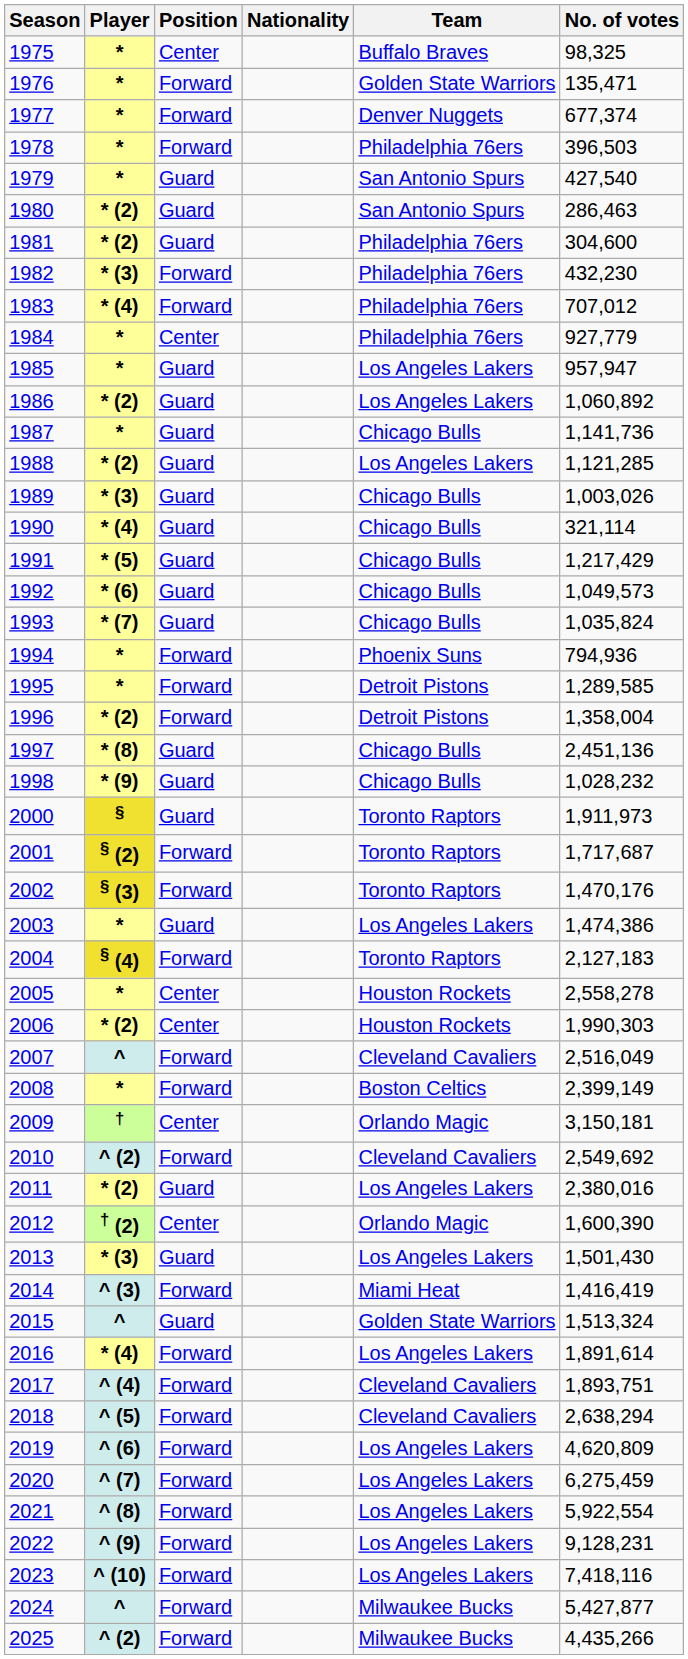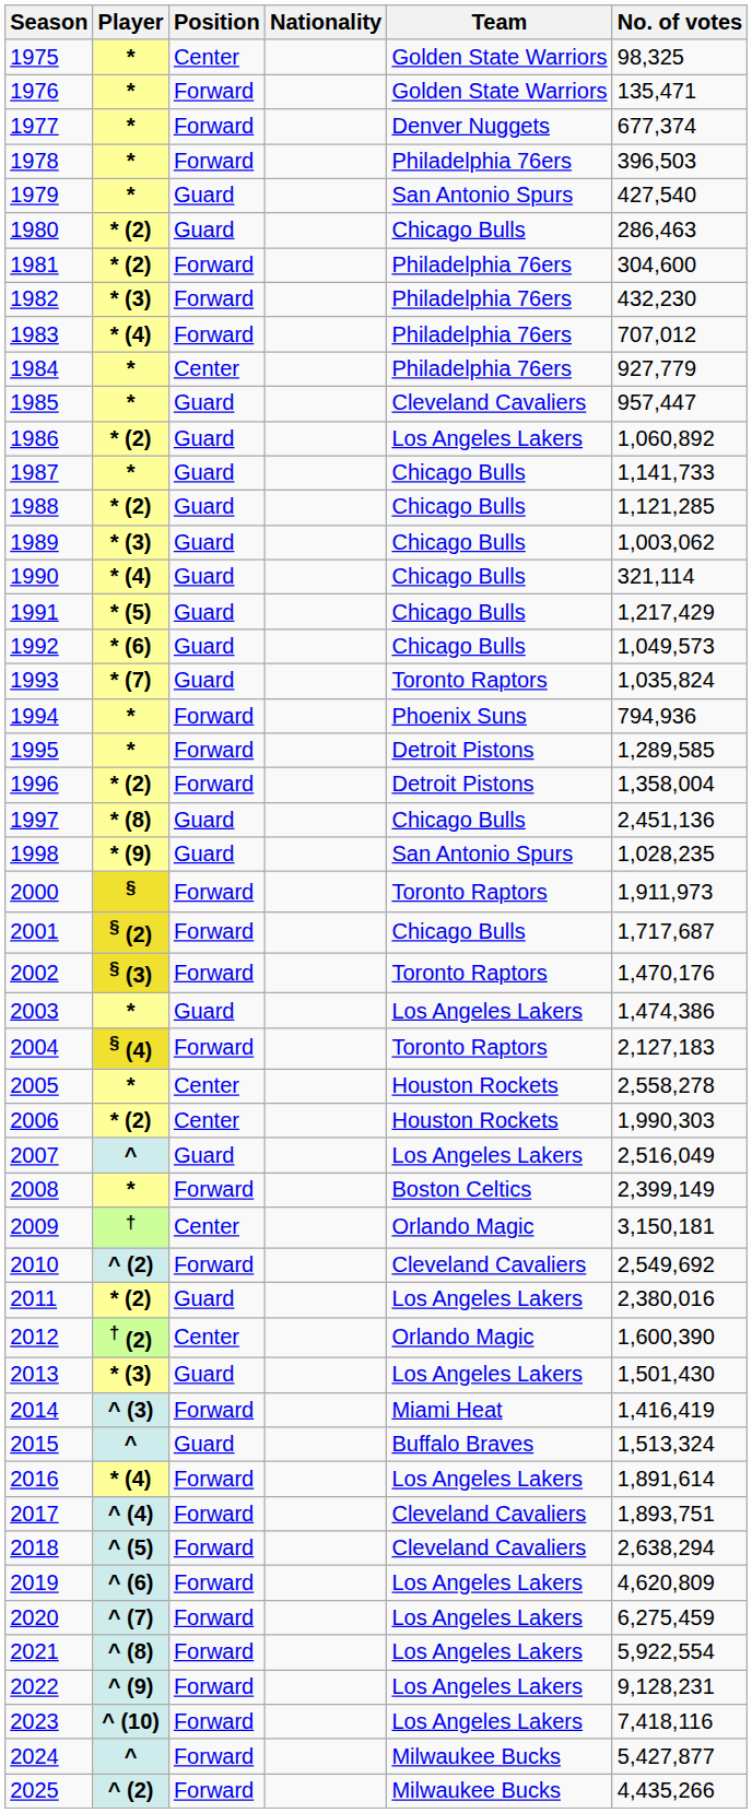 <table class="wikitable plainrowheaders sortable" summary="Year (sortable), Player (sortable), Position (sortable), Nationality and Team (sortable)">
 <tr>
 <th scope="col">Season</th>
 <th scope="col">Player</th>
 <th scope="col">Position</th>
 <th scope="col" class="unsortable">Nationality</th>
 <th scope="col">Team</th>
 <th scope="col">No. of votes</th>
 </tr>
 <tr>
 <td><a href='#'>1975</a></td>
 <th scope="row" style="background:#ff9;">*</th>
 <td><a href='#'>Center</a></td>
 <td></td>
-<td><a href='#'>Buffalo Braves</a></td>
+<td><a href='#'>Golden State Warriors</a></td>
 <td>98,325</td>
 </tr>
 <tr>
 <td><a href='#'>1976</a></td>
 <th scope="row" style="background:#ff9;">*</th>
 <td><a href='#'>Forward</a></td>
 <td></td>
 <td><a href='#'>Golden State Warriors</a></td>
 <td>135,471</td>
 </tr>
 <tr>
 <td><a href='#'>1977</a></td>
 <th scope="row" style="background:#ff9;">*</th>
 <td><a href='#'>Forward</a></td>
 <td></td>
 <td><a href='#'>Denver Nuggets</a></td>
 <td>677,374</td>
 </tr>
 <tr>
 <td><a href='#'>1978</a></td>
 <th scope="row" style="background:#ff9;">*</th>
 <td><a href='#'>Forward</a></td>
 <td></td>
 <td><a href='#'>Philadelphia 76ers</a></td>
 <td>396,503</td>
 </tr>
 <tr>
 <td><a href='#'>1979</a></td>
 <th scope="row" style="background:#ff9;">*</th>
 <td><a href='#'>Guard</a></td>
 <td></td>
 <td><a href='#'>San Antonio Spurs</a></td>
 <td>427,540</td>
 </tr>
 <tr>
 <td><a href='#'>1980</a></td>
 <th scope="row" style="background:#ff9;"><strong></strong>* (2)</th>
 <td><a href='#'>Guard</a></td>
 <td></td>
-<td><a href='#'>San Antonio Spurs</a></td>
+<td><a href='#'>Chicago Bulls</a></td>
 <td>286,463</td>
 </tr>
 <tr>
 <td><a href='#'>1981</a></td>
 <th scope="row" style="background:#ff9;">* (2)</th>
-<td><a href='#'>Guard</a></td>
+<td><a href='#'>Forward</a></td>
 <td></td>
 <td><a href='#'>Philadelphia 76ers</a></td>
 <td>304,600</td>
 </tr>
 <tr>
 <td><a href='#'>1982</a></td>
 <th scope="row" style="background:#ff9;">* (3)</th>
 <td><a href='#'>Forward</a></td>
 <td></td>
 <td><a href='#'>Philadelphia 76ers</a></td>
 <td>432,230</td>
 </tr>
 <tr>
 <td><a href='#'>1983</a></td>
 <th scope="row" style="background:#ff9;"><strong></strong>* (4)</th>
 <td><a href='#'>Forward</a></td>
 <td></td>
 <td><a href='#'>Philadelphia 76ers</a></td>
 <td>707,012</td>
 </tr>
 <tr>
 <td><a href='#'>1984</a></td>
 <th scope="row" style="background:#ff9;">*</th>
 <td><a href='#'>Center</a></td>
 <td></td>
 <td><a href='#'>Philadelphia 76ers</a></td>
 <td>927,779</td>
 </tr>
 <tr>
 <td><a href='#'>1985</a></td>
 <th scope="row" style="background:#ff9;">*</th>
 <td><a href='#'>Guard</a></td>
 <td></td>
-<td><a href='#'>Los Angeles Lakers</a></td>
-<td>957,947</td>
+<td><a href='#'>Cleveland Cavaliers</a></td>
+<td>957,447</td>
 </tr>
 <tr>
 <td><a href='#'>1986</a></td>
 <th scope="row" style="background:#ff9;">* (2)</th>
 <td><a href='#'>Guard</a></td>
 <td></td>
 <td><a href='#'>Los Angeles Lakers</a></td>
 <td>1,060,892</td>
 </tr>
 <tr>
 <td><a href='#'>1987</a></td>
 <th scope="row" style="background:#ff9;">*</th>
 <td><a href='#'>Guard</a></td>
 <td></td>
 <td><a href='#'>Chicago Bulls</a></td>
-<td>1,141,736</td>
+<td>1,141,733</td>
 </tr>
 <tr>
 <td><a href='#'>1988</a></td>
 <th scope="row" style="background:#ff9;"><strong></strong>* (2)</th>
 <td><a href='#'>Guard</a></td>
 <td></td>
-<td><a href='#'>Los Angeles Lakers</a></td>
+<td><a href='#'>Chicago Bulls</a></td>
 <td>1,121,285</td>
 </tr>
 <tr>
 <td><a href='#'>1989</a></td>
 <th scope="row" style="background:#ff9;">* (3)</th>
 <td><a href='#'>Guard</a></td>
 <td></td>
 <td><a href='#'>Chicago Bulls</a></td>
-<td>1,003,026</td>
+<td>1,003,062</td>
 </tr>
 <tr>
 <td><a href='#'>1990</a></td>
 <th scope="row" style="background:#ff9;">* (4)</th>
 <td><a href='#'>Guard</a></td>
 <td></td>
 <td><a href='#'>Chicago Bulls</a></td>
 <td>321,114</td>
 </tr>
 <tr>
 <td><a href='#'>1991</a></td>
 <th scope="row" style="background:#ff9;">* (5)</th>
 <td><a href='#'>Guard</a></td>
 <td></td>
 <td><a href='#'>Chicago Bulls</a></td>
 <td>1,217,429</td>
 </tr>
 <tr>
 <td><a href='#'>1992</a></td>
 <th scope="row" style="background:#ff9;">* (6)</th>
 <td><a href='#'>Guard</a></td>
 <td></td>
 <td><a href='#'>Chicago Bulls</a></td>
 <td>1,049,573</td>
 </tr>
 <tr>
 <td><a href='#'>1993</a></td>
 <th scope="row" style="background:#ff9;">* (7)</th>
 <td><a href='#'>Guard</a></td>
 <td></td>
-<td><a href='#'>Chicago Bulls</a></td>
+<td><a href='#'>Toronto Raptors</a></td>
 <td>1,035,824</td>
 </tr>
 <tr>
 <td><a href='#'>1994</a></td>
 <th scope="row" style="background:#ff9;">*</th>
 <td><a href='#'>Forward</a></td>
 <td></td>
 <td><a href='#'>Phoenix Suns</a></td>
 <td>794,936</td>
 </tr>
 <tr>
 <td><a href='#'>1995</a></td>
 <th scope="row" style="background:#ff9;">*</th>
 <td><a href='#'>Forward</a></td>
 <td></td>
 <td><a href='#'>Detroit Pistons</a></td>
 <td>1,289,585</td>
 </tr>
 <tr>
 <td><a href='#'>1996</a></td>
 <th scope="row" style="background:#ff9;">* (2)</th>
 <td><a href='#'>Forward</a></td>
 <td></td>
 <td><a href='#'>Detroit Pistons</a></td>
 <td>1,358,004</td>
 </tr>
 <tr>
 <td><a href='#'>1997</a></td>
 <th scope="row" style="background:#ff9;">* (8)</th>
 <td><a href='#'>Guard</a></td>
 <td></td>
 <td><a href='#'>Chicago Bulls</a></td>
 <td>2,451,136</td>
 </tr>
 <tr>
 <td><a href='#'>1998</a></td>
 <th scope="row" style="background:#ff9;"><strong></strong>* (9)</th>
 <td><a href='#'>Guard</a></td>
 <td></td>
-<td><a href='#'>Chicago Bulls</a></td>
-<td>1,028,232</td>
+<td><a href='#'>San Antonio Spurs</a></td>
+<td>1,028,235</td>
 </tr>
 <tr>
 <td><a href='#'>2000</a></td>
 <th scope="row" style="background:#F0E130;"><sup>§</sup></th>
-<td><a href='#'>Guard</a></td>
+<td><a href='#'>Forward</a></td>
 <td></td>
 <td><a href='#'>Toronto Raptors</a></td>
 <td>1,911,973</td>
 </tr>
 <tr>
 <td><a href='#'>2001</a></td>
 <th scope="row" style="background:#F0E130;"><sup>§</sup> (2)</th>
 <td><a href='#'>Forward</a></td>
 <td></td>
-<td><a href='#'>Toronto Raptors</a></td>
+<td><a href='#'>Chicago Bulls</a></td>
 <td>1,717,687</td>
 </tr>
 <tr>
 <td><a href='#'>2002</a></td>
 <th scope="row" style="background:#F0E130;"><sup>§</sup> (3)</th>
 <td><a href='#'>Forward</a></td>
 <td></td>
 <td><a href='#'>Toronto Raptors</a></td>
 <td>1,470,176</td>
 </tr>
 <tr>
 <td><a href='#'>2003</a></td>
 <th scope="row" style="background:#ff9;">*</th>
 <td><a href='#'>Guard</a></td>
 <td></td>
 <td><a href='#'>Los Angeles Lakers</a></td>
 <td>1,474,386</td>
 </tr>
 <tr>
 <td><a href='#'>2004</a></td>
 <th scope="row" style="background:#F0E130;"><sup>§</sup> (4)</th>
 <td><a href='#'>Forward</a></td>
 <td></td>
 <td><a href='#'>Toronto Raptors</a></td>
 <td>2,127,183</td>
 </tr>
 <tr>
 <td><a href='#'>2005</a></td>
 <th scope="row" style="background:#ff9;">*</th>
 <td><a href='#'>Center</a></td>
 <td></td>
 <td><a href='#'>Houston Rockets</a></td>
 <td>2,558,278</td>
 </tr>
 <tr>
 <td><a href='#'>2006</a></td>
 <th scope="row" style="background:#ff9;">* (2)</th>
 <td><a href='#'>Center</a></td>
 <td></td>
 <td><a href='#'>Houston Rockets</a></td>
 <td>1,990,303</td>
 </tr>
 <tr>
 <td><a href='#'>2007</a></td>
 <th scope="row" style="background:#cfecec;">^</th>
-<td><a href='#'>Forward</a></td>
+<td><a href='#'>Guard</a></td>
 <td></td>
-<td><a href='#'>Cleveland Cavaliers</a></td>
+<td><a href='#'>Los Angeles Lakers</a></td>
 <td>2,516,049</td>
 </tr>
 <tr>
 <td><a href='#'>2008</a></td>
 <th scope="row" style="background:#ff9;">*</th>
 <td><a href='#'>Forward</a></td>
 <td></td>
 <td><a href='#'>Boston Celtics</a></td>
 <td>2,399,149</td>
 </tr>
 <tr>
 <td><a href='#'>2009</a></td>
 <th scope="row" style="background:#ccff99;"><sup>†</sup></th>
 <td><a href='#'>Center</a></td>
 <td></td>
 <td><a href='#'>Orlando Magic</a></td>
 <td>3,150,181</td>
 </tr>
 <tr>
 <td><a href='#'>2010</a></td>
 <th scope="row" style="background:#cfecec;">^ (2)</th>
 <td><a href='#'>Forward</a></td>
 <td></td>
 <td><a href='#'>Cleveland Cavaliers</a></td>
 <td>2,549,692</td>
 </tr>
 <tr>
 <td><a href='#'>2011</a></td>
 <th scope="row" style="background:#ff9;"><strong></strong>* (2)</th>
 <td><a href='#'>Guard</a></td>
 <td></td>
 <td><a href='#'>Los Angeles Lakers</a></td>
 <td>2,380,016</td>
 </tr>
 <tr>
 <td><a href='#'>2012</a></td>
 <th scope="row" style="background:#ccff99;"><sup>†</sup> (2)</th>
 <td><a href='#'>Center</a></td>
 <td></td>
 <td><a href='#'>Orlando Magic</a></td>
 <td>1,600,390</td>
 </tr>
 <tr>
 <td><a href='#'>2013</a></td>
 <th scope="row" style="background:#ff9;">* (3)</th>
 <td><a href='#'>Guard</a></td>
 <td></td>
 <td><a href='#'>Los Angeles Lakers</a></td>
 <td>1,501,430</td>
 </tr>
 <tr>
 <td><a href='#'>2014</a></td>
 <th scope="row" style="background:#cfecec;">^ (3)</th>
 <td><a href='#'>Forward</a></td>
 <td></td>
 <td><a href='#'>Miami Heat</a></td>
 <td>1,416,419</td>
 </tr>
 <tr>
 <td><a href='#'>2015</a></td>
 <th scope="row" style="background:#cfecec;">^</th>
 <td><a href='#'>Guard</a></td>
 <td></td>
-<td><a href='#'>Golden State Warriors</a></td>
+<td><a href='#'>Buffalo Braves</a></td>
 <td>1,513,324</td>
 </tr>
 <tr>
 <td><a href='#'>2016</a></td>
 <th scope="row" style="background:#ff9;">* (4)</th>
 <td><a href='#'>Forward</a></td>
 <td></td>
 <td><a href='#'>Los Angeles Lakers</a></td>
 <td>1,891,614</td>
 </tr>
 <tr>
 <td><a href='#'>2017</a></td>
 <th scope="row" style="background:#cfecec;">^ (4)</th>
 <td><a href='#'>Forward</a></td>
 <td></td>
 <td><a href='#'>Cleveland Cavaliers</a></td>
 <td>1,893,751</td>
 </tr>
 <tr>
 <td><a href='#'>2018</a></td>
 <th scope="row" style="background:#cfecec;"><strong></strong>^ (5)</th>
 <td><a href='#'>Forward</a></td>
 <td></td>
 <td><a href='#'>Cleveland Cavaliers</a></td>
 <td>2,638,294</td>
 </tr>
 <tr>
 <td><a href='#'>2019</a></td>
 <th scope="row" style="background:#cfecec;">^ (6)</th>
 <td><a href='#'>Forward</a></td>
 <td></td>
 <td><a href='#'>Los Angeles Lakers</a></td>
 <td>4,620,809</td>
 </tr>
 <tr>
 <td><a href='#'>2020</a></td>
 <th scope="row" style="background:#cfecec;">^ (7)</th>
 <td><a href='#'>Forward</a></td>
 <td></td>
 <td><a href='#'>Los Angeles Lakers</a></td>
 <td>6,275,459</td>
 </tr>
 <tr>
 <td><a href='#'>2021</a></td>
 <th scope="row" style="background:#cfecec;">^ (8)</th>
 <td><a href='#'>Forward</a></td>
 <td></td>
 <td><a href='#'>Los Angeles Lakers</a></td>
 <td>5,922,554</td>
 </tr>
 <tr>
 <td><a href='#'>2022</a></td>
 <th scope="row" style="background:#cfecec;">^ (9)</th>
 <td><a href='#'>Forward</a></td>
 <td></td>
 <td><a href='#'>Los Angeles Lakers</a></td>
 <td>9,128,231</td>
 </tr>
 <tr>
 <td><a href='#'>2023</a></td>
 <th scope="row" style="background:#cfecec;">^ (10)</th>
 <td><a href='#'>Forward</a></td>
 <td></td>
 <td><a href='#'>Los Angeles Lakers</a></td>
 <td>7,418,116</td>
 </tr>
 <tr>
 <td><a href='#'>2024</a></td>
 <th scope="row" style="background:#cfecec;">^</th>
 <td><a href='#'>Forward</a></td>
 <td></td>
 <td><a href='#'>Milwaukee Bucks</a></td>
 <td>5,427,877</td>
 </tr>
 <tr>
 <td><a href='#'>2025</a></td>
 <th scope="row" style="background:#cfecec;">^ (2)</th>
 <td><a href='#'>Forward</a></td>
 <td></td>
 <td><a href='#'>Milwaukee Bucks</a></td>
 <td>4,435,266</td>
 </tr>
 </table>
